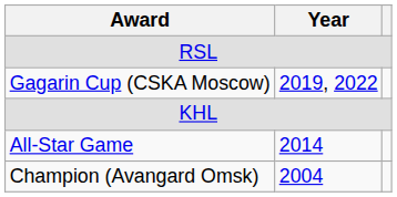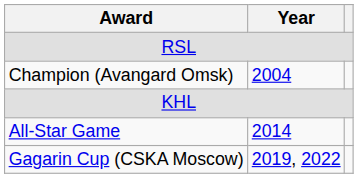 <table class="wikitable">
 <tr>
 <th>Award</th>
 <th>Year</th>
 <th></th>
 </tr>
 <tr ALIGN="center" bgcolor="#e0e0e0">
 <td colspan="3"><a href='#'>RSL</a></td>
 </tr>
 <tr>
-<td><a href='#'>Gagarin Cup</a> (CSKA Moscow)</td>
-<td><a href='#'>2019</a>, <a href='#'>2022</a></td>
+<td>Champion (Avangard Omsk)</td>
+<td><a href='#'>2004</a></td>
 <td></td>
 </tr>
 <tr ALIGN="center" bgcolor="#e0e0e0">
 <td colspan="3"><a href='#'>KHL</a></td>
 </tr>
 <tr>
 <td><a href='#'>All-Star Game</a></td>
 <td><a href='#'>2014</a></td>
 <td></td>
 </tr>
 <tr>
-<td>Champion (Avangard Omsk)</td>
-<td><a href='#'>2004</a></td>
+<td><a href='#'>Gagarin Cup</a> (CSKA Moscow)</td>
+<td><a href='#'>2019</a>, <a href='#'>2022</a></td>
 <td></td>
 </tr>
 </table>
